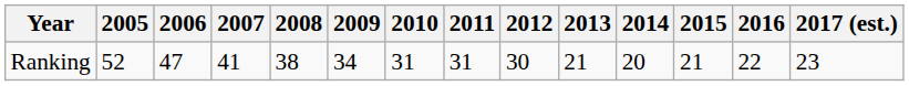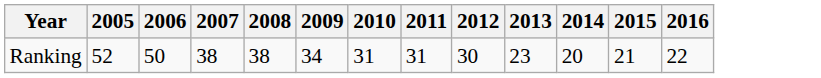 <table class="wikitable">
 <tr>
 <th>Year</th>
 <th>2005</th>
 <th>2006</th>
 <th>2007</th>
 <th>2008</th>
 <th>2009</th>
 <th>2010</th>
 <th>2011</th>
 <th>2012</th>
 <th>2013</th>
 <th>2014</th>
 <th>2015</th>
 <th>2016</th>
-<th>2017 (est.)</th>
 </tr>
 <tr>
 <td>Ranking</td>
 <td>52</td>
-<td>47</td>
-<td>41</td>
+<td>50</td>
+<td>38</td>
 <td>38</td>
 <td>34</td>
 <td>31</td>
 <td>31</td>
 <td>30</td>
-<td>21</td>
+<td>23</td>
 <td>20</td>
 <td>21</td>
 <td>22</td>
-<td>23</td>
 </tr>
 </table>
